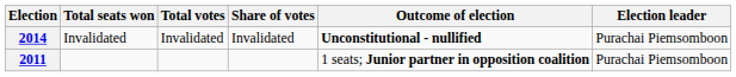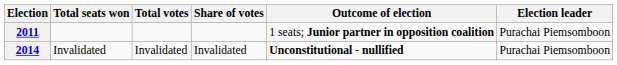 <table class="wikitable">
 <tr>
 <th>Election</th>
 <th>Total seats won</th>
 <th>Total votes</th>
 <th>Share of votes</th>
 <th>Outcome of election</th>
 <th>Election leader</th>
 </tr>
 <tr>
+<th><a href='#'>2011</a></th>
+<td></td>
+<td></td>
+<td></td>
+<td>1 seats; <strong>Junior partner in opposition coalition</strong></td>
+<td>Purachai Piemsomboon</td>
+</tr>
+<tr>
 <th><a href='#'>2014</a></th>
 <td>Invalidated</td>
 <td>Invalidated</td>
 <td>Invalidated</td>
 <td><strong>Unconstitutional - nullified</strong></td>
 <td>Purachai Piemsomboon</td>
 </tr>
-<tr>
-<th><a href='#'>2011</a></th>
-<td></td>
-<td></td>
-<td></td>
-<td>1 seats; <strong>Junior partner in opposition coalition</strong></td>
-<td>Purachai Piemsomboon</td>
-</tr>
 </table>
